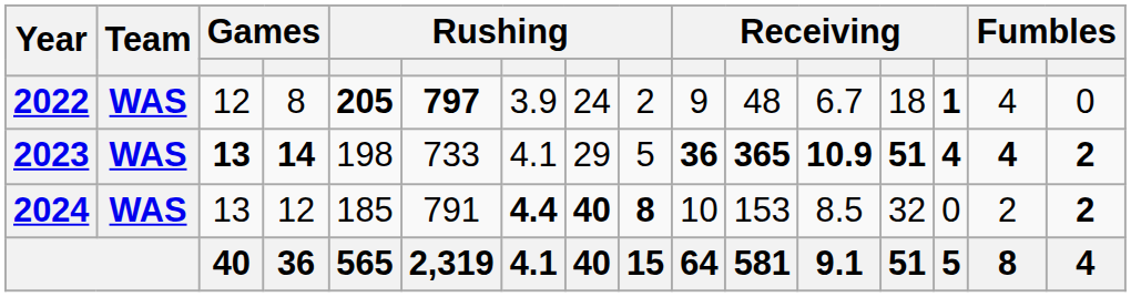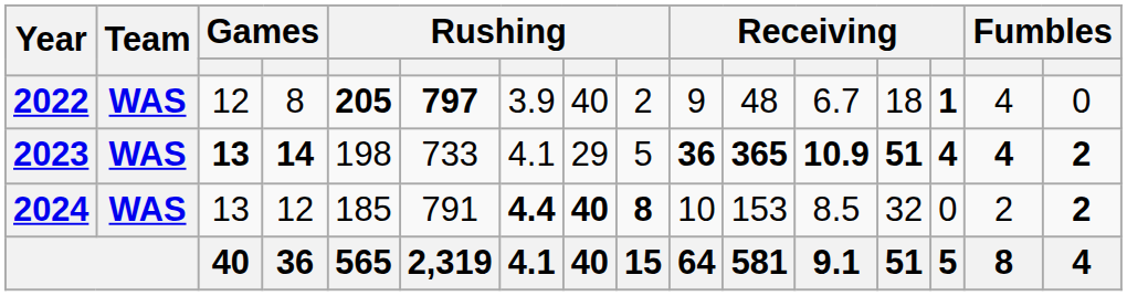 <table class=wikitable style="text-align:center;">
 <tr>
 <th rowspan="2">Year</th>
 <th rowspan="2">Team</th>
 <th colspan="2">Games</th>
 <th colspan="5">Rushing</th>
 <th colspan="5">Receiving</th>
 <th colspan="2">Fumbles</th>
 </tr>
 <tr>
 <th></th>
 <th></th>
 <th></th>
 <th></th>
 <th></th>
 <th></th>
 <th></th>
 <th></th>
 <th></th>
 <th></th>
 <th></th>
 <th></th>
 <th></th>
 <th></th>
 </tr>
 <tr>
 <th><a href='#'>2022</a></th>
 <th><a href='#'>WAS</a></th>
 <td>12</td>
 <td>8</td>
 <td><strong>205</strong></td>
 <td><strong>797</strong></td>
 <td>3.9</td>
-<td>24</td>
+<td>40</td>
 <td>2</td>
 <td>9</td>
 <td>48</td>
 <td>6.7</td>
 <td>18</td>
 <td><strong>1</strong></td>
 <td>4</td>
 <td>0</td>
 </tr>
 <tr>
 <th><a href='#'>2023</a></th>
 <th><a href='#'>WAS</a></th>
 <td><strong>13</strong></td>
 <td><strong>14</strong></td>
 <td>198</td>
 <td>733</td>
 <td>4.1</td>
 <td>29</td>
 <td>5</td>
 <td><strong>36</strong></td>
 <td><strong>365</strong></td>
 <td><strong>10.9</strong></td>
 <td><strong>51</strong></td>
 <td><strong>4</strong></td>
 <td><strong>4</strong></td>
 <td><strong>2</strong></td>
 </tr>
 <tr>
 <th><a href='#'>2024</a></th>
 <th><a href='#'>WAS</a></th>
 <td>13</td>
 <td>12</td>
 <td>185</td>
 <td>791</td>
 <td><strong>4.4</strong></td>
 <td><strong>40</strong></td>
 <td><strong>8</strong></td>
 <td>10</td>
 <td>153</td>
 <td>8.5</td>
 <td>32</td>
 <td>0</td>
 <td>2</td>
 <td><strong>2</strong></td>
 </tr>
 <tr>
 <th colspan="2"></th>
 <th>40</th>
 <th>36</th>
 <th>565</th>
 <th>2,319</th>
 <th>4.1</th>
 <th>40</th>
 <th>15</th>
 <th>64</th>
 <th>581</th>
 <th>9.1</th>
 <th>51</th>
 <th>5</th>
 <th>8</th>
 <th>4</th>
 </tr>
 </table>
